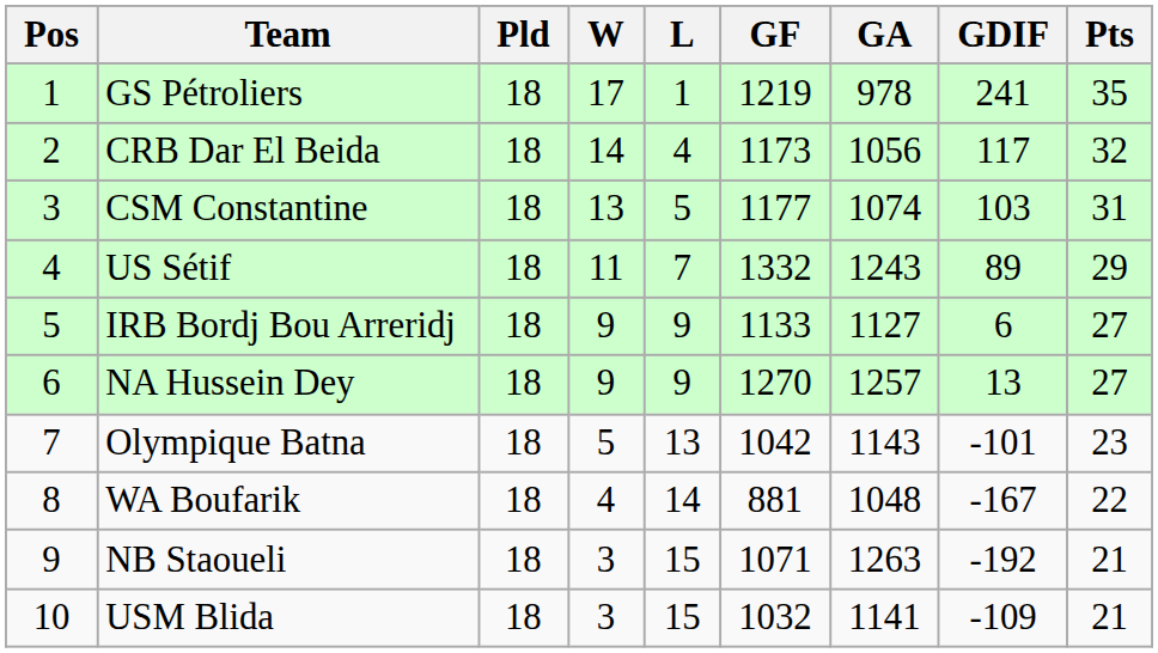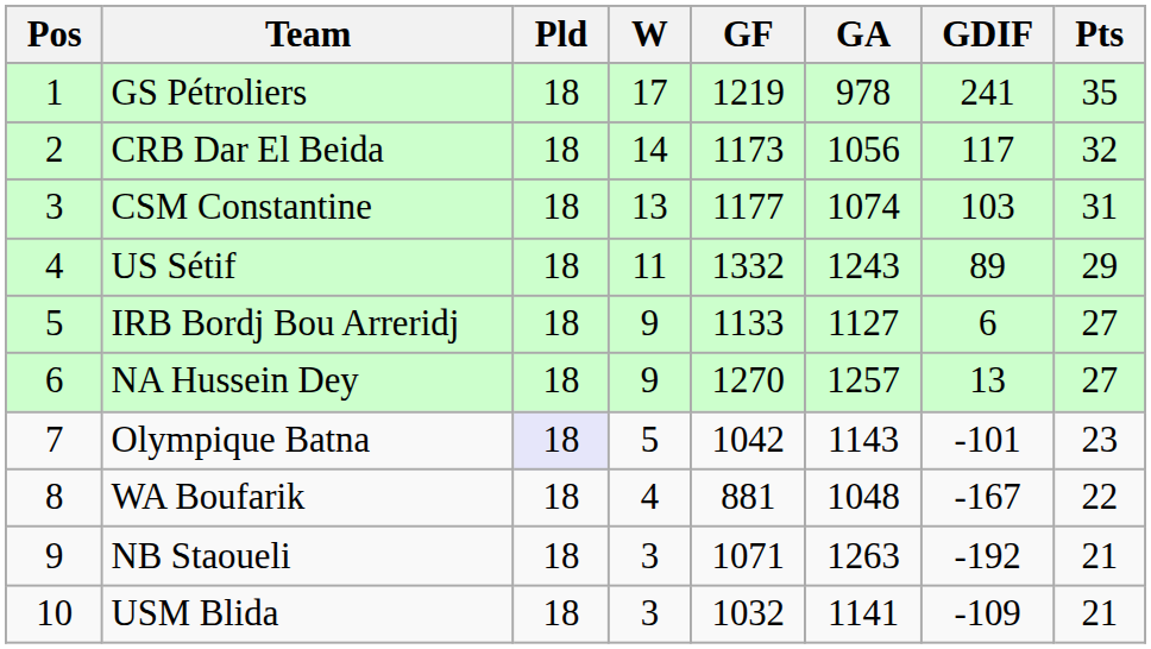 <table class=wikitable style="text-align:center" width=500>
 <tr>
 <th width=5%>Pos</th>
 <th width=25%>Team</th>
 <th width=5%>Pld</th>
 <th width=5%>W</th>
-<th width=5%>L</th>
 <th width=5%>GF</th>
 <th width=5%>GA</th>
 <th width=5%>GDIF</th>
 <th width=5%>Pts</th>
 </tr>
 <tr bgcolor=#ccffcc>
 <td>1</td>
 <td align="left">GS Pétroliers</td>
 <td>18</td>
 <td>17</td>
-<td>1</td>
 <td>1219</td>
 <td>978</td>
 <td>241</td>
 <td>35</td>
 </tr>
 <tr bgcolor=#ccffcc>
 <td>2</td>
 <td align="left">CRB Dar El Beida</td>
 <td>18</td>
 <td>14</td>
-<td>4</td>
 <td>1173</td>
 <td>1056</td>
 <td>117</td>
 <td>32</td>
 </tr>
 <tr bgcolor=#ccffcc>
 <td>3</td>
 <td align="left">CSM Constantine</td>
 <td>18</td>
 <td>13</td>
-<td>5</td>
 <td>1177</td>
 <td>1074</td>
 <td>103</td>
 <td>31</td>
 </tr>
 <tr bgcolor=#ccffcc>
 <td>4</td>
 <td align="left">US Sétif</td>
 <td>18</td>
 <td>11</td>
-<td>7</td>
 <td>1332</td>
 <td>1243</td>
 <td>89</td>
 <td>29</td>
 </tr>
 <tr bgcolor=#ccffcc>
 <td>5</td>
 <td align="left">IRB Bordj Bou Arreridj</td>
 <td>18</td>
-<td>9</td>
 <td>9</td>
 <td>1133</td>
 <td>1127</td>
 <td>6</td>
 <td>27</td>
 </tr>
 <tr bgcolor=#ccffcc>
 <td>6</td>
 <td align="left">NA Hussein Dey</td>
 <td>18</td>
 <td>9</td>
-<td>9</td>
 <td>1270</td>
 <td>1257</td>
 <td>13</td>
 <td>27</td>
 </tr>
 <tr>
 <td>7</td>
 <td align="left">Olympique Batna</td>
-<td>18</td>
+<td style="background: lavender;">18</td>
 <td>5</td>
-<td>13</td>
 <td>1042</td>
 <td>1143</td>
 <td>-101</td>
 <td>23</td>
 </tr>
 <tr>
 <td>8</td>
 <td align="left">WA Boufarik</td>
 <td>18</td>
 <td>4</td>
-<td>14</td>
 <td>881</td>
 <td>1048</td>
 <td>-167</td>
 <td>22</td>
 </tr>
 <tr>
 <td>9</td>
 <td align="left">NB Staoueli</td>
 <td>18</td>
 <td>3</td>
-<td>15</td>
 <td>1071</td>
 <td>1263</td>
 <td>-192</td>
 <td>21</td>
 </tr>
 <tr>
 <td>10</td>
 <td align="left">USM Blida</td>
 <td>18</td>
 <td>3</td>
-<td>15</td>
 <td>1032</td>
 <td>1141</td>
 <td>-109</td>
 <td>21</td>
 </tr>
 </table>
